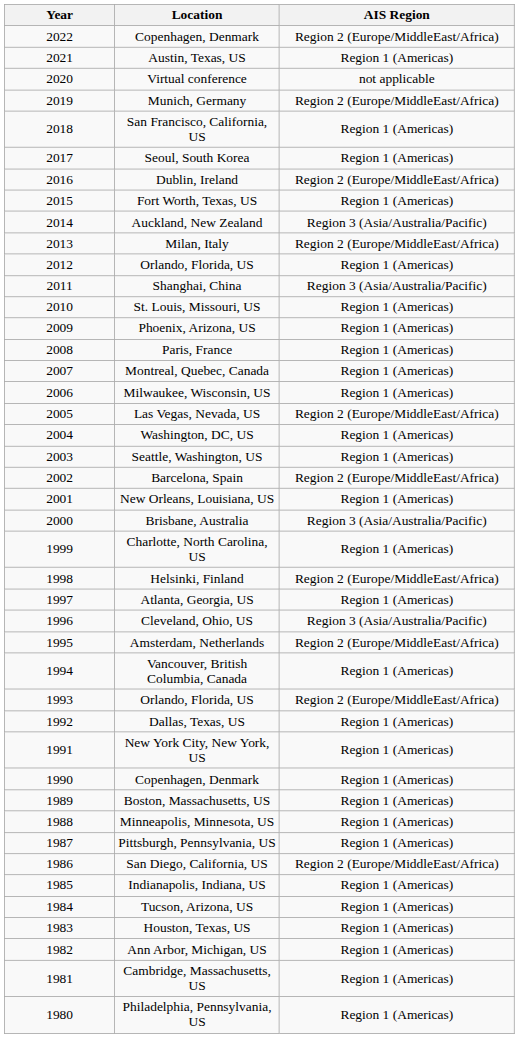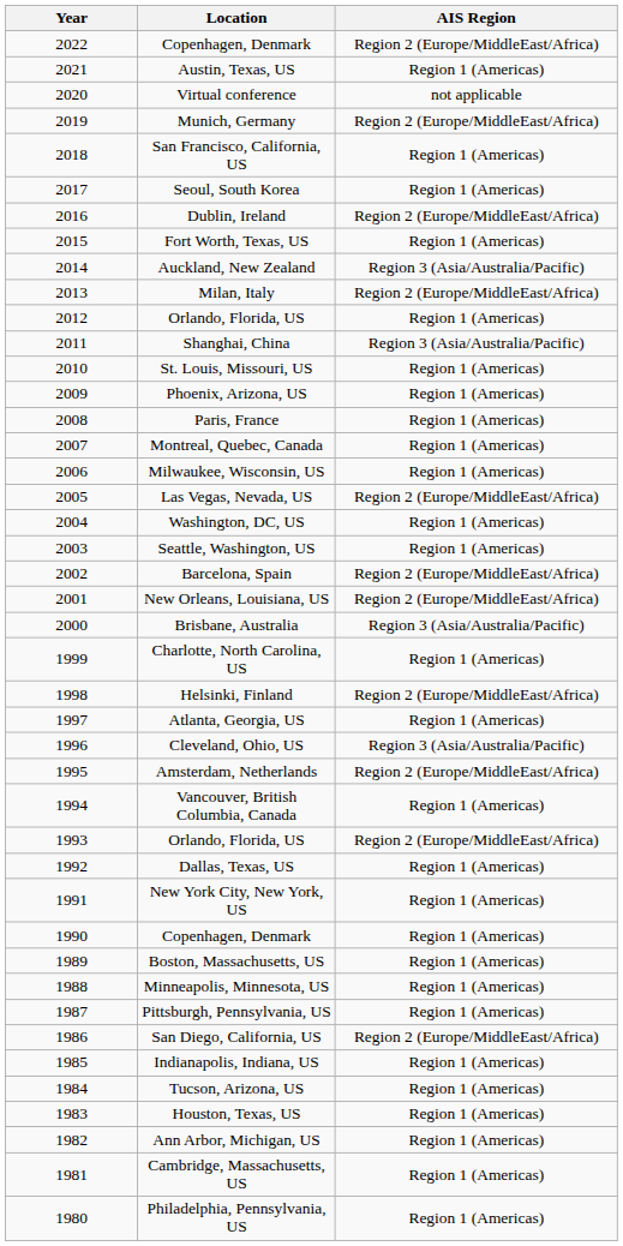 <table class="wikitable sortable plainrowheaders" style="text-align: center;">
 <tr>
 <th scope="col" width=1%>Year</th>
 <th scope="col" width=1%>Location</th>
 <th scope="col" width=1%>AIS Region</th>
 </tr>
 <tr>
 <td>2022</td>
 <td>Copenhagen, Denmark</td>
 <td>Region 2 (Europe/MiddleEast/Africa)</td>
 </tr>
 <tr>
 <td>2021</td>
 <td>Austin, Texas, US </td>
 <td>Region 1 (Americas)</td>
 </tr>
 <tr>
 <td>2020</td>
 <td>Virtual conference</td>
 <td>not applicable</td>
 </tr>
 <tr>
 <td>2019</td>
 <td>Munich, Germany </td>
 <td>Region 2 (Europe/MiddleEast/Africa)</td>
 </tr>
 <tr>
 <td>2018</td>
 <td>San Francisco, California, US </td>
 <td>Region 1 (Americas)</td>
 </tr>
 <tr>
 <td>2017</td>
 <td>Seoul, South Korea </td>
 <td>Region 1 (Americas)</td>
 </tr>
 <tr>
 <td>2016</td>
 <td>Dublin, Ireland </td>
 <td>Region 2 (Europe/MiddleEast/Africa)</td>
 </tr>
 <tr>
 <td>2015</td>
 <td>Fort Worth, Texas, US </td>
 <td>Region 1 (Americas)</td>
 </tr>
 <tr>
 <td>2014</td>
 <td>Auckland, New Zealand </td>
 <td>Region 3 (Asia/Australia/Pacific)</td>
 </tr>
 <tr>
 <td>2013</td>
 <td>Milan, Italy </td>
 <td>Region 2 (Europe/MiddleEast/Africa)</td>
 </tr>
 <tr>
 <td>2012</td>
 <td>Orlando, Florida, US </td>
 <td>Region 1 (Americas)</td>
 </tr>
 <tr>
 <td>2011</td>
 <td>Shanghai, China </td>
 <td>Region 3 (Asia/Australia/Pacific)</td>
 </tr>
 <tr>
 <td>2010</td>
 <td>St. Louis, Missouri, US</td>
 <td>Region 1 (Americas)</td>
 </tr>
 <tr>
 <td>2009</td>
 <td>Phoenix, Arizona, US</td>
 <td>Region 1 (Americas)</td>
 </tr>
 <tr>
 <td>2008</td>
 <td>Paris, France</td>
 <td>Region 1 (Americas)</td>
 </tr>
 <tr>
 <td>2007</td>
 <td>Montreal, Quebec, Canada</td>
 <td>Region 1 (Americas)</td>
 </tr>
 <tr>
 <td>2006</td>
 <td>Milwaukee, Wisconsin, US</td>
 <td>Region 1 (Americas)</td>
 </tr>
 <tr>
 <td>2005</td>
 <td>Las Vegas, Nevada, US</td>
 <td>Region 2 (Europe/MiddleEast/Africa)</td>
 </tr>
 <tr>
 <td>2004</td>
 <td>Washington, DC, US</td>
 <td>Region 1 (Americas)</td>
 </tr>
 <tr>
 <td>2003</td>
 <td>Seattle, Washington, US</td>
 <td>Region 1 (Americas)</td>
 </tr>
 <tr>
 <td>2002</td>
 <td>Barcelona, Spain</td>
 <td>Region 2 (Europe/MiddleEast/Africa)</td>
 </tr>
 <tr>
 <td>2001</td>
 <td>New Orleans, Louisiana, US</td>
-<td>Region 1 (Americas)</td>
+<td>Region 2 (Europe/MiddleEast/Africa)</td>
 </tr>
 <tr>
 <td>2000</td>
 <td>Brisbane, Australia</td>
 <td>Region 3 (Asia/Australia/Pacific)</td>
 </tr>
 <tr>
 <td>1999</td>
 <td>Charlotte, North Carolina, US</td>
 <td>Region 1 (Americas)</td>
 </tr>
 <tr>
 <td>1998</td>
 <td>Helsinki, Finland</td>
 <td>Region 2 (Europe/MiddleEast/Africa)</td>
 </tr>
 <tr>
 <td>1997</td>
 <td>Atlanta, Georgia, US</td>
 <td>Region 1 (Americas)</td>
 </tr>
 <tr>
 <td>1996</td>
 <td>Cleveland, Ohio, US</td>
 <td>Region 3 (Asia/Australia/Pacific)</td>
 </tr>
 <tr>
 <td>1995</td>
 <td>Amsterdam, Netherlands</td>
 <td>Region 2 (Europe/MiddleEast/Africa)</td>
 </tr>
 <tr>
 <td>1994</td>
 <td>Vancouver, British Columbia, Canada</td>
 <td>Region 1 (Americas)</td>
 </tr>
 <tr>
 <td>1993</td>
 <td>Orlando, Florida, US</td>
 <td>Region 2 (Europe/MiddleEast/Africa)</td>
 </tr>
 <tr>
 <td>1992</td>
 <td>Dallas, Texas, US</td>
 <td>Region 1 (Americas)</td>
 </tr>
 <tr>
 <td>1991</td>
 <td>New York City, New York, US</td>
 <td>Region 1 (Americas)</td>
 </tr>
 <tr>
 <td>1990</td>
 <td>Copenhagen, Denmark</td>
 <td>Region 1 (Americas)</td>
 </tr>
 <tr>
 <td>1989</td>
 <td>Boston, Massachusetts, US</td>
 <td>Region 1 (Americas)</td>
 </tr>
 <tr>
 <td>1988</td>
 <td>Minneapolis, Minnesota, US</td>
 <td>Region 1 (Americas)</td>
 </tr>
 <tr>
 <td>1987</td>
 <td>Pittsburgh, Pennsylvania, US</td>
 <td>Region 1 (Americas)</td>
 </tr>
 <tr>
 <td>1986</td>
 <td>San Diego, California, US</td>
 <td>Region 2 (Europe/MiddleEast/Africa)</td>
 </tr>
 <tr>
 <td>1985</td>
 <td>Indianapolis, Indiana, US</td>
 <td>Region 1 (Americas)</td>
 </tr>
 <tr>
 <td>1984</td>
 <td>Tucson, Arizona, US</td>
 <td>Region 1 (Americas)</td>
 </tr>
 <tr>
 <td>1983</td>
 <td>Houston, Texas, US</td>
 <td>Region 1 (Americas)</td>
 </tr>
 <tr>
 <td>1982</td>
 <td>Ann Arbor, Michigan, US</td>
 <td>Region 1 (Americas)</td>
 </tr>
 <tr>
 <td>1981</td>
 <td>Cambridge, Massachusetts, US</td>
 <td>Region 1 (Americas)</td>
 </tr>
 <tr>
 <td>1980</td>
 <td>Philadelphia, Pennsylvania, US</td>
 <td>Region 1 (Americas)</td>
 </tr>
 </table>
